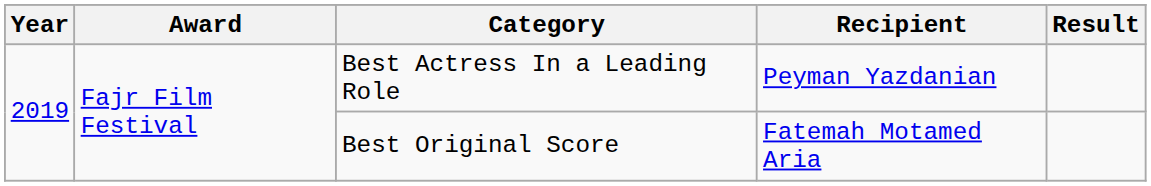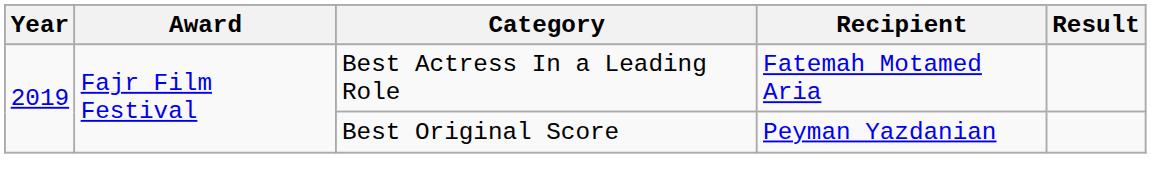 <table class="wikitable">
 <tr>
 <th>Year</th>
 <th>Award</th>
 <th>Category</th>
 <th>Recipient</th>
 <th>Result</th>
 </tr>
 <tr>
 <td rowspan="2"><a href='#'>2019</a></td>
 <td rowspan="2"><a href='#'>Fajr Film Festival</a></td>
 <td>Best Actress In a Leading Role</td>
-<td><a href='#'>Peyman Yazdanian</a></td>
+<td><a href='#'>Fatemah Motamed Aria</a></td>
 <td></td>
 </tr>
 <tr>
 <td>Best Original Score</td>
-<td><a href='#'>Fatemah Motamed Aria</a></td>
+<td><a href='#'>Peyman Yazdanian</a></td>
 <td></td>
 </tr>
 </table>
